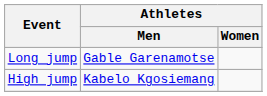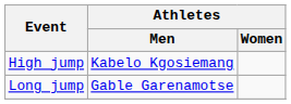 <table class=wikitable style="font-size:90%">
 <tr>
 <th rowspan=2>Event</th>
 <th colspan=2>Athletes</th>
 </tr>
 <tr>
 <th>Men</th>
 <th>Women</th>
 </tr>
 <tr>
+<td><a href='#'>High jump</a></td>
+<td><a href='#'>Kabelo Kgosiemang</a></td>
+<td></td>
+</tr>
+<tr>
 <td><a href='#'>Long jump</a></td>
 <td><a href='#'>Gable Garenamotse</a></td>
 <td></td>
 </tr>
 <tr>
-<td><a href='#'>High jump</a></td>
-<td><a href='#'>Kabelo Kgosiemang</a></td>
-<td></td>
-</tr>
-<tr>
 </tr>
 </table>
